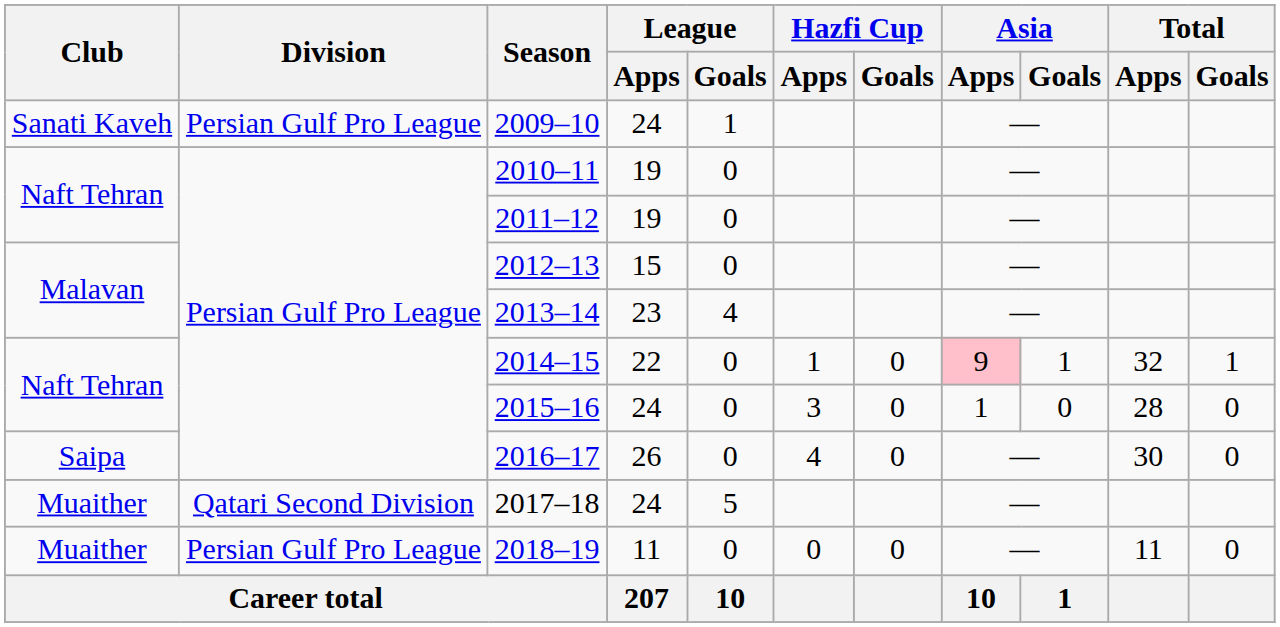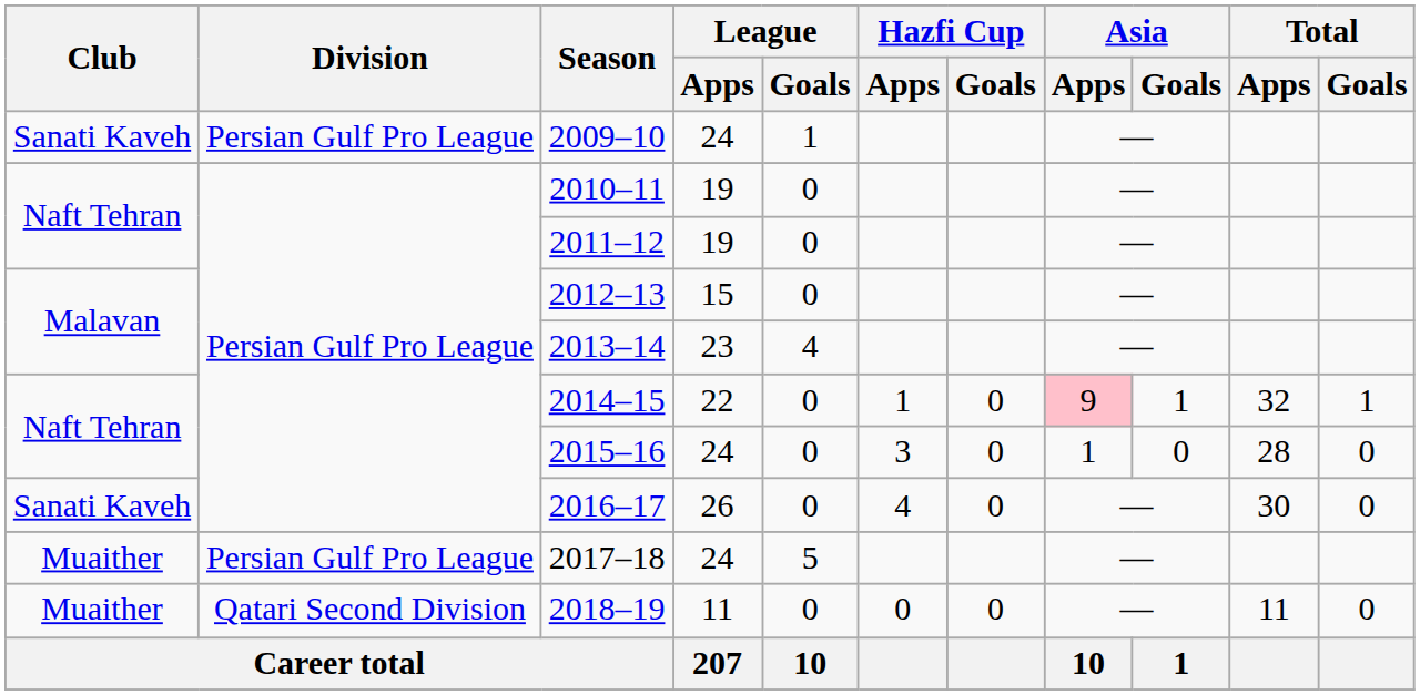 <table class="wikitable" style="text-align: center;">
 <tr>
 <th rowspan="2">Club</th>
 <th rowspan="2">Division</th>
 <th rowspan="2">Season</th>
 <th colspan="2">League</th>
 <th colspan="2"><a href='#'>Hazfi Cup</a></th>
 <th colspan="2"><a href='#'>Asia</a></th>
 <th colspan="2">Total</th>
 </tr>
 <tr>
 <th>Apps</th>
 <th>Goals</th>
 <th>Apps</th>
 <th>Goals</th>
 <th>Apps</th>
 <th>Goals</th>
 <th>Apps</th>
 <th>Goals</th>
 </tr>
 <tr>
 <td><a href='#'>Sanati Kaveh</a></td>
 <td><a href='#'>Persian Gulf Pro League</a></td>
 <td><a href='#'>2009–10</a></td>
 <td>24</td>
 <td>1</td>
 <td></td>
 <td></td>
 <td colspan=2>—</td>
 <td></td>
 <td></td>
 </tr>
 <tr>
 <td rowspan="2"><a href='#'>Naft Tehran</a></td>
 <td rowspan="7"><a href='#'>Persian Gulf Pro League</a></td>
 <td><a href='#'>2010–11</a></td>
 <td>19</td>
 <td>0</td>
 <td></td>
 <td></td>
 <td colspan=2>—</td>
 <td></td>
 <td></td>
 </tr>
 <tr>
 <td><a href='#'>2011–12</a></td>
 <td>19</td>
 <td>0</td>
 <td></td>
 <td></td>
 <td colspan=2>—</td>
 <td></td>
 <td></td>
 </tr>
 <tr>
 <td rowspan="2"><a href='#'>Malavan</a></td>
 <td><a href='#'>2012–13</a></td>
 <td>15</td>
 <td>0</td>
 <td></td>
 <td></td>
 <td colspan=2>—</td>
 <td></td>
 <td></td>
 </tr>
 <tr>
 <td><a href='#'>2013–14</a></td>
 <td>23</td>
 <td>4</td>
 <td></td>
 <td></td>
 <td colspan=2>—</td>
 <td></td>
 <td></td>
 </tr>
 <tr>
 <td rowspan="2"><a href='#'>Naft Tehran</a></td>
 <td><a href='#'>2014–15</a></td>
 <td>22</td>
 <td>0</td>
 <td>1</td>
 <td>0</td>
 <td style="background: pink;">9</td>
 <td>1</td>
 <td>32</td>
 <td>1</td>
 </tr>
 <tr>
 <td><a href='#'>2015–16</a></td>
 <td>24</td>
 <td>0</td>
 <td>3</td>
 <td>0</td>
 <td>1</td>
 <td>0</td>
 <td>28</td>
 <td>0</td>
 </tr>
 <tr>
-<td><a href='#'>Saipa</a></td>
+<td><a href='#'>Sanati Kaveh</a></td>
 <td><a href='#'>2016–17</a></td>
 <td>26</td>
 <td>0</td>
 <td>4</td>
 <td>0</td>
 <td colspan=2>—</td>
 <td>30</td>
 <td>0</td>
 </tr>
 <tr>
 <td><a href='#'>Muaither</a></td>
-<td><a href='#'>Qatari Second Division</a></td>
+<td><a href='#'>Persian Gulf Pro League</a></td>
 <td>2017–18</td>
 <td>24</td>
 <td>5</td>
 <td></td>
 <td></td>
 <td colspan=2>—</td>
 <td></td>
 <td></td>
 </tr>
 <tr>
 <td><a href='#'>Muaither</a></td>
-<td><a href='#'>Persian Gulf Pro League</a></td>
+<td><a href='#'>Qatari Second Division</a></td>
 <td><a href='#'>2018–19</a></td>
 <td>11</td>
 <td>0</td>
 <td>0</td>
 <td>0</td>
 <td colspan=2>—</td>
 <td>11</td>
 <td>0</td>
 </tr>
 <tr>
 <th colspan=3>Career total</th>
 <th>207</th>
 <th>10</th>
 <th></th>
 <th></th>
 <th>10</th>
 <th>1</th>
 <th></th>
 <th></th>
 </tr>
 </table>
